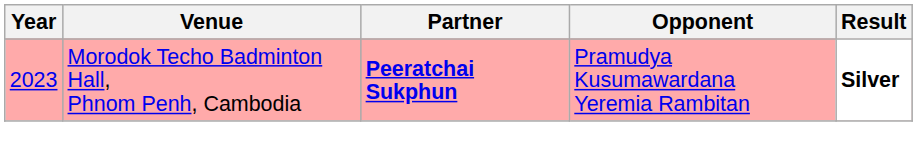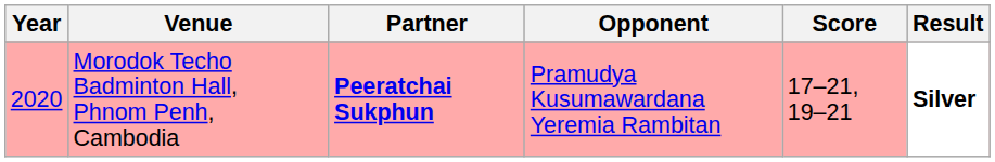 <table class="sortable wikitable" style="font-size: 90%">
 <tr>
 <th>Year</th>
 <th>Venue</th>
 <th>Partner</th>
 <th>Opponent</th>
+<th>Score</th>
 <th>Result</th>
 </tr>
 <tr style="background:#FFAAAA">
-<td align="center"><a href='#'>2023</a></td>
+<td align="center"><a href='#'>2020</a></td>
 <td align="left"><a href='#'>Morodok Techo Badminton Hall</a>,<br><a href='#'>Phnom Penh</a>, Cambodia</td>
 <td align="left"><strong> <a href='#'>Peeratchai Sukphun</a></strong></td>
 <td align="left"> <a href='#'>Pramudya Kusumawardana</a><br> <a href='#'>Yeremia Rambitan</a></td>
+<td align="left">17–21, 19–21</td>
 <td style="text-align:left; background:white"> <strong>Silver</strong></td>
 </tr>
 </table>
